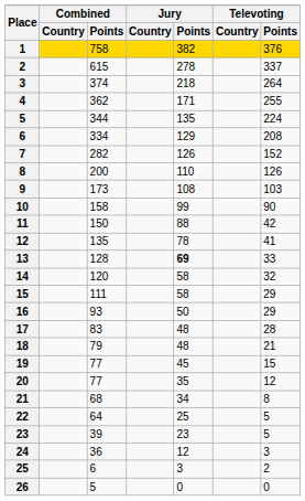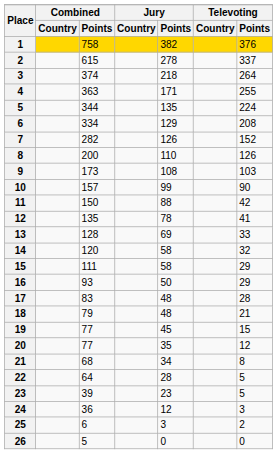 <table class="wikitable collapsible plainrowheaders" style="float:right; margin:10px; font-size:85%;">
 <tr>
 </tr>
 <tr>
 <th scope="col" rowspan="2">Place</th>
 <th scope="col" colspan="2">Combined</th>
 <th scope="col" colspan="2">Jury</th>
 <th scope="col" colspan="2">Televoting</th>
 </tr>
 <tr>
 <th scope="col">Country</th>
 <th scope="col">Points</th>
 <th scope="col">Country</th>
 <th scope="col">Points</th>
 <th scope="col">Country</th>
 <th scope="col">Points</th>
 </tr>
 <tr>
 <th scope="row" style="text-align:center">1</th>
 <td style="background:gold;"></td>
 <td style="background:gold;">758</td>
 <td style="background:gold;"></td>
 <td style="background:gold;">382</td>
 <td style="background:gold;"></td>
 <td style="background:gold;">376</td>
 </tr>
 <tr>
 <th scope="row" style="text-align:center">2</th>
 <td></td>
 <td>615</td>
 <td></td>
 <td>278</td>
 <td></td>
 <td>337</td>
 </tr>
 <tr>
 <th scope="row" style="text-align:center">3</th>
 <td></td>
 <td>374</td>
 <td></td>
 <td>218</td>
 <td></td>
 <td>264</td>
 </tr>
 <tr>
 <th scope="row" style="text-align:center">4</th>
 <td></td>
-<td>362</td>
+<td>363</td>
 <td></td>
 <td>171</td>
 <td></td>
 <td>255</td>
 </tr>
 <tr>
 <th scope="row" style="text-align:center">5</th>
 <td></td>
 <td>344</td>
 <td></td>
 <td>135</td>
 <td></td>
 <td>224</td>
 </tr>
 <tr>
 <th scope="row" style="text-align:center">6</th>
 <td></td>
 <td>334</td>
 <td></td>
 <td>129</td>
 <td></td>
 <td>208</td>
 </tr>
 <tr>
 <th scope="row" style="text-align:center">7</th>
 <td></td>
 <td>282</td>
 <td></td>
 <td>126</td>
 <td></td>
 <td>152</td>
 </tr>
 <tr>
 <th scope="row" style="text-align:center">8</th>
 <td></td>
 <td>200</td>
 <td></td>
 <td>110</td>
 <td></td>
 <td>126</td>
 </tr>
 <tr>
 <th scope="row" style="text-align:center">9</th>
 <td></td>
 <td>173</td>
 <td></td>
 <td>108</td>
 <td></td>
 <td>103</td>
 </tr>
 <tr>
 <th scope="row" style="text-align:center">10</th>
 <td></td>
-<td>158</td>
+<td>157</td>
 <td></td>
 <td>99</td>
 <td></td>
 <td>90</td>
 </tr>
 <tr>
 <th scope="row" style="text-align:center">11</th>
 <td></td>
 <td>150</td>
 <td></td>
 <td>88</td>
 <td></td>
 <td>42</td>
 </tr>
 <tr>
 <th scope="row" style="text-align:center">12</th>
 <td></td>
 <td>135</td>
 <td></td>
 <td>78</td>
 <td></td>
 <td>41</td>
 </tr>
 <tr>
 <th scope="row" style="text-align:center">13</th>
 <td></td>
 <td>128</td>
 <td></td>
-<td><strong>69</strong></td>
+<td>69</td>
 <td></td>
 <td>33</td>
 </tr>
 <tr>
 <th scope="row" style="text-align:center">14</th>
 <td></td>
 <td>120</td>
 <td></td>
 <td>58</td>
 <td></td>
 <td>32</td>
 </tr>
 <tr>
 <th scope="row" style="text-align:center">15</th>
 <td></td>
 <td>111</td>
 <td></td>
 <td>58</td>
 <td></td>
 <td>29</td>
 </tr>
 <tr>
 <th scope="row" style="text-align:center">16</th>
 <td></td>
 <td>93</td>
 <td></td>
 <td>50</td>
 <td></td>
 <td>29</td>
 </tr>
 <tr>
 <th scope="row" style="text-align:center">17</th>
 <td></td>
 <td>83</td>
 <td></td>
 <td>48</td>
 <td></td>
 <td>28</td>
 </tr>
 <tr>
 <th scope="row" style="text-align:center">18</th>
 <td></td>
 <td>79</td>
 <td></td>
 <td>48</td>
 <td></td>
 <td>21</td>
 </tr>
 <tr>
 <th scope="row" style="text-align:center">19</th>
 <td></td>
 <td>77</td>
 <td></td>
 <td>45</td>
 <td></td>
 <td>15</td>
 </tr>
 <tr>
 <th scope="row" style="text-align:center">20</th>
 <td></td>
 <td>77</td>
 <td></td>
 <td>35</td>
 <td></td>
 <td>12</td>
 </tr>
 <tr>
 <th scope="row" style="text-align:center">21</th>
 <td></td>
 <td>68</td>
 <td></td>
 <td>34</td>
 <td></td>
 <td>8</td>
 </tr>
 <tr>
 <th scope="row" style="text-align:center">22</th>
 <td></td>
 <td>64</td>
 <td></td>
-<td>25</td>
+<td>28</td>
 <td></td>
 <td>5</td>
 </tr>
 <tr>
 <th scope="row" style="text-align:center">23</th>
 <td></td>
 <td>39</td>
 <td></td>
 <td>23</td>
 <td></td>
 <td>5</td>
 </tr>
 <tr>
 <th scope="row" style="text-align:center">24</th>
 <td></td>
 <td>36</td>
 <td></td>
 <td>12</td>
 <td></td>
 <td>3</td>
 </tr>
 <tr>
 <th scope="row" style="text-align:center">25</th>
 <td></td>
 <td>6</td>
 <td></td>
 <td>3</td>
 <td></td>
 <td>2</td>
 </tr>
 <tr>
 <th scope="row" style="text-align:center">26</th>
 <td></td>
 <td>5</td>
 <td></td>
 <td>0</td>
 <td></td>
 <td>0</td>
 </tr>
 </table>
